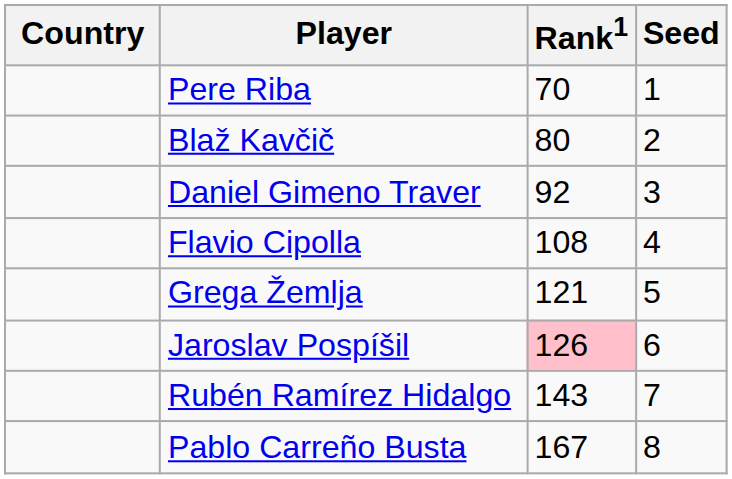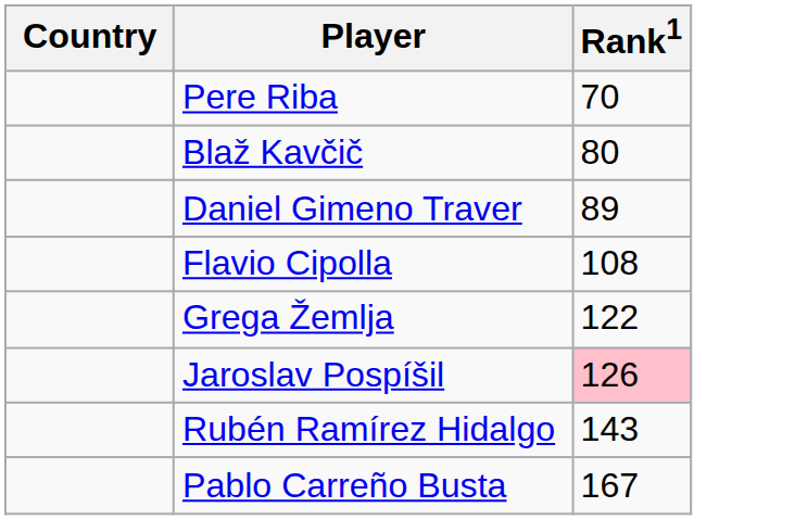 <table class="sortable wikitable">
 <tr>
 <th width="70">Country</th>
 <th width="175">Player</th>
 <th>Rank<sup>1</sup></th>
-<th>Seed</th>
 </tr>
 <tr>
 <td></td>
 <td><a href='#'>Pere Riba</a></td>
 <td>70</td>
-<td>1</td>
 </tr>
 <tr>
 <td></td>
 <td><a href='#'>Blaž Kavčič</a></td>
 <td>80</td>
-<td>2</td>
 </tr>
 <tr>
 <td></td>
 <td><a href='#'>Daniel Gimeno Traver</a></td>
-<td>92</td>
-<td>3</td>
+<td>89</td>
 </tr>
 <tr>
 <td></td>
 <td><a href='#'>Flavio Cipolla</a></td>
 <td>108</td>
-<td>4</td>
 </tr>
 <tr>
 <td></td>
 <td><a href='#'>Grega Žemlja</a></td>
-<td>121</td>
-<td>5</td>
+<td>122</td>
 </tr>
 <tr>
 <td></td>
 <td><a href='#'>Jaroslav Pospíšil</a></td>
 <td style="background: pink;">126</td>
-<td>6</td>
 </tr>
 <tr>
 <td></td>
 <td><a href='#'>Rubén Ramírez Hidalgo</a></td>
 <td>143</td>
-<td>7</td>
 </tr>
 <tr>
 <td></td>
 <td><a href='#'>Pablo Carreño Busta</a></td>
 <td>167</td>
-<td>8</td>
 </tr>
 </table>
